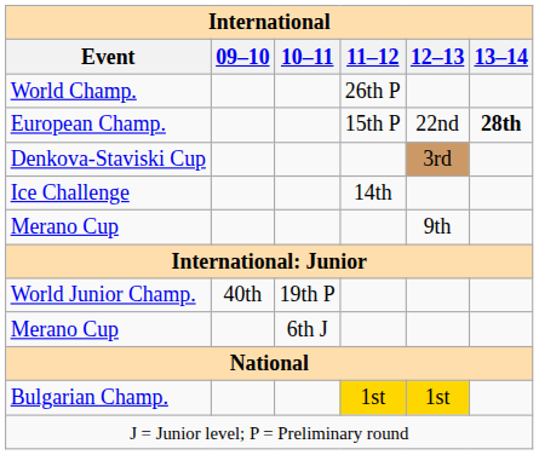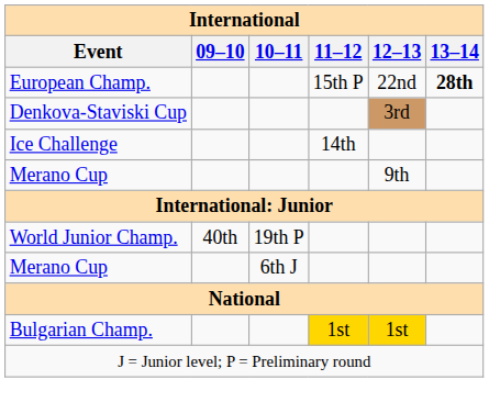 <table class="wikitable" style="text-align:center">
 <tr>
 <th style="background-color: #ffdead; " colspan=6 align=center>International</th>
 </tr>
 <tr>
 <th>Event</th>
 <th><a href='#'>09–10</a></th>
 <th><a href='#'>10–11</a></th>
 <th><a href='#'>11–12</a></th>
 <th><a href='#'>12–13</a></th>
 <th><a href='#'>13–14</a></th>
-</tr>
-<tr>
-<td align=left><a href='#'>World Champ.</a></td>
-<td></td>
-<td></td>
-<td>26th P</td>
-<td></td>
-<td></td>
 </tr>
 <tr>
 <td align=left><a href='#'>European Champ.</a></td>
 <td></td>
 <td></td>
 <td>15th P</td>
 <td>22nd</td>
 <td><strong>28th</strong></td>
 </tr>
 <tr>
 <td align=left><a href='#'>Denkova-Staviski Cup</a></td>
 <td></td>
 <td></td>
 <td></td>
 <td bgcolor=cc9966>3rd</td>
 <td></td>
 </tr>
 <tr>
 <td align=left><a href='#'>Ice Challenge</a></td>
 <td></td>
 <td></td>
 <td>14th</td>
 <td></td>
 <td></td>
 </tr>
 <tr>
 <td align=left><a href='#'>Merano Cup</a></td>
 <td></td>
 <td></td>
 <td></td>
 <td>9th</td>
 <td></td>
 </tr>
 <tr>
 <th style="background-color: #ffdead; " colspan=6 align=center>International: Junior</th>
 </tr>
 <tr>
 <td align=left><a href='#'>World Junior Champ.</a></td>
 <td>40th</td>
 <td>19th P</td>
 <td></td>
 <td></td>
 <td></td>
 </tr>
 <tr>
 <td align=left><a href='#'>Merano Cup</a></td>
 <td></td>
 <td>6th J</td>
 <td></td>
 <td></td>
 <td></td>
 </tr>
 <tr>
 <th style="background-color: #ffdead; " colspan=6 align=center>National</th>
 </tr>
 <tr>
 <td align=left><a href='#'>Bulgarian Champ.</a></td>
 <td></td>
 <td></td>
 <td bgcolor=gold>1st</td>
 <td bgcolor=gold>1st</td>
 <td></td>
 </tr>
 <tr>
 <td colspan=6 align=center><small> J = Junior level; P = Preliminary round </small></td>
 </tr>
 </table>
